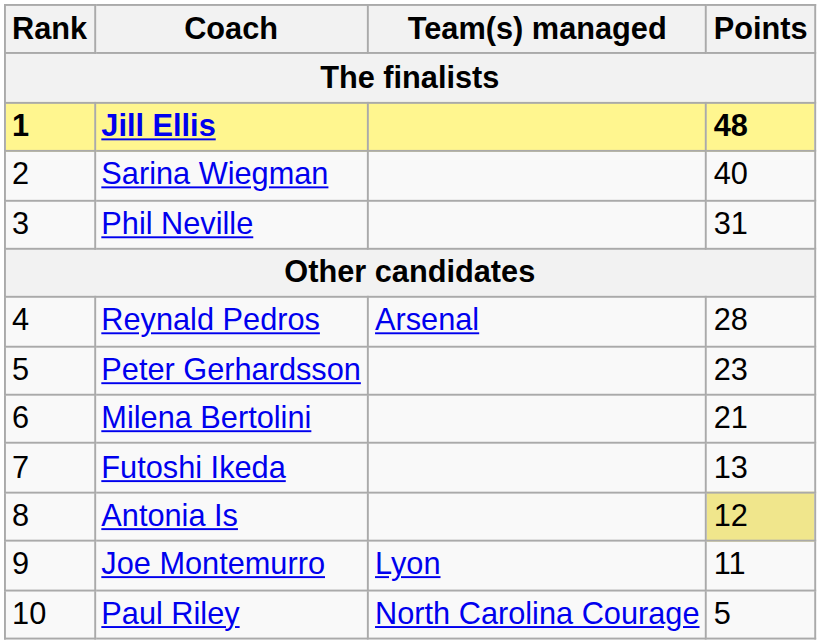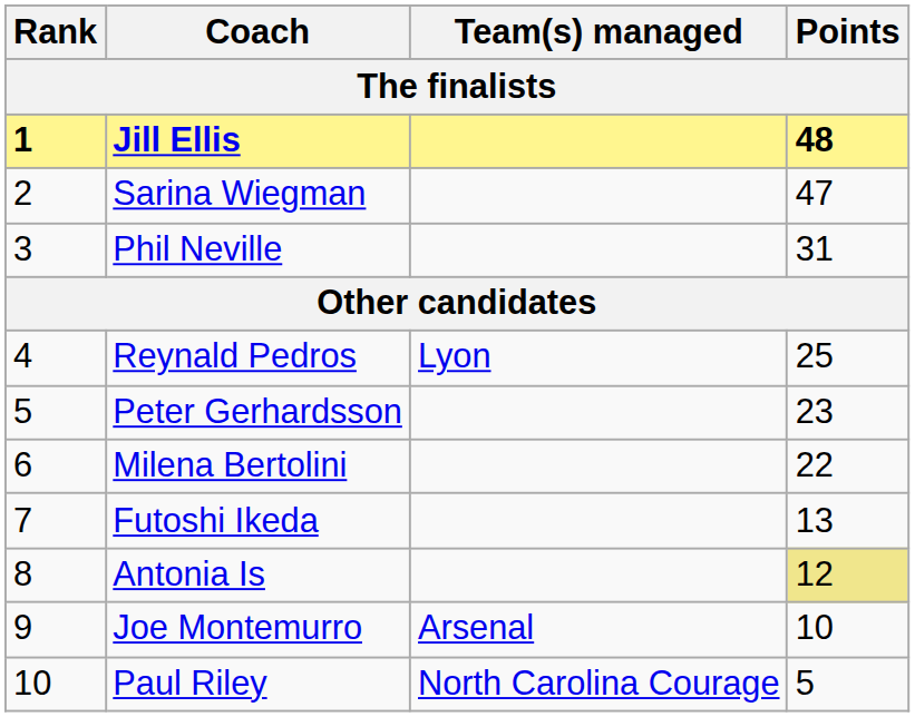 <table class="wikitable">
 <tr>
 <th>Rank</th>
 <th>Coach</th>
 <th>Team(s) managed</th>
 <th>Points</th>
 </tr>
 <tr>
 <th colspan="5">The finalists</th>
 </tr>
 <tr style="background-color: #FFF68F; font-weight: bold;">
 <td>1</td>
 <td> <a href='#'>Jill Ellis</a></td>
 <td></td>
 <td>48</td>
 </tr>
 <tr>
 <td>2</td>
 <td> <a href='#'>Sarina Wiegman</a></td>
 <td></td>
-<td>40</td>
+<td>47</td>
 </tr>
 <tr>
 <td>3</td>
 <td> <a href='#'>Phil Neville</a></td>
 <td></td>
 <td>31</td>
 </tr>
 <tr>
 <th colspan="5">Other candidates</th>
 </tr>
 <tr>
 <td>4</td>
 <td> <a href='#'>Reynald Pedros</a></td>
-<td> <a href='#'>Arsenal</a></td>
-<td>28</td>
+<td> <a href='#'>Lyon</a></td>
+<td>25</td>
 </tr>
 <tr>
 <td>5</td>
 <td> <a href='#'>Peter Gerhardsson</a></td>
 <td></td>
 <td>23</td>
 </tr>
 <tr>
 <td>6</td>
 <td> <a href='#'>Milena Bertolini</a></td>
 <td></td>
-<td>21</td>
+<td>22</td>
 </tr>
 <tr>
 <td>7</td>
 <td> <a href='#'>Futoshi Ikeda</a></td>
 <td></td>
 <td>13</td>
 </tr>
 <tr>
 <td>8</td>
 <td> <a href='#'>Antonia Is</a></td>
 <td></td>
 <td style="background: khaki;">12</td>
 </tr>
 <tr>
 <td>9</td>
 <td> <a href='#'>Joe Montemurro</a></td>
-<td> <a href='#'>Lyon</a></td>
-<td>11</td>
+<td> <a href='#'>Arsenal</a></td>
+<td>10</td>
 </tr>
 <tr>
 <td>10</td>
 <td> <a href='#'>Paul Riley</a></td>
 <td> <a href='#'>North Carolina Courage</a></td>
 <td>5</td>
 </tr>
 </table>
